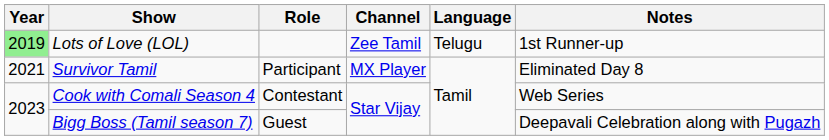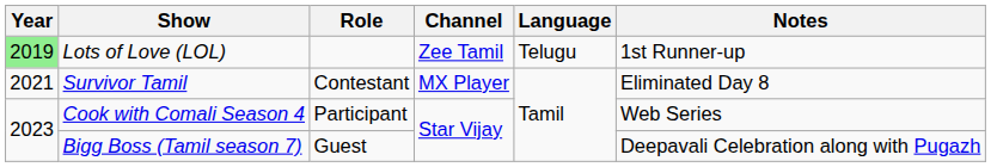 <table Class ="wikitable sortable">
 <tr>
 <th>Year</th>
 <th>Show</th>
 <th>Role</th>
 <th>Channel</th>
 <th>Language</th>
 <th>Notes</th>
 </tr>
 <tr>
 <td style="background: lightgreen;">2019</td>
 <td><em>Lots of Love (LOL)</em></td>
 <td></td>
 <td><a href='#'>Zee Tamil</a></td>
 <td>Telugu</td>
 <td>1st Runner-up</td>
 </tr>
 <tr>
 <td>2021</td>
 <td><em><a href='#'>Survivor Tamil</a></em></td>
-<td>Participant</td>
+<td>Contestant</td>
 <td><a href='#'>MX Player</a></td>
 <td rowspan="3">Tamil</td>
 <td>Eliminated Day 8</td>
 </tr>
 <tr>
 <td rowspan="2">2023</td>
 <td><em><a href='#'>Cook with Comali Season 4</a></em></td>
-<td>Contestant</td>
+<td>Participant</td>
 <td rowspan="2"><a href='#'>Star Vijay</a></td>
 <td>Web Series</td>
 </tr>
 <tr>
 <td><em><a href='#'>Bigg Boss (Tamil season 7)</a></em></td>
 <td>Guest</td>
 <td>Deepavali Celebration along with <a href='#'>Pugazh</a></td>
 </tr>
 </table>
